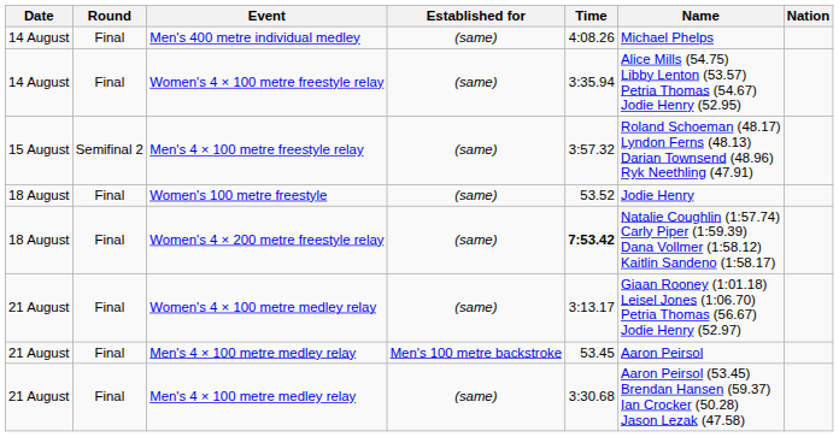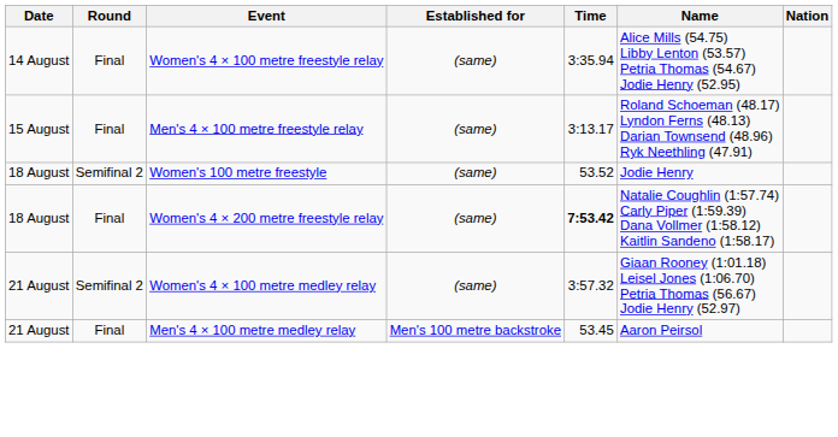 <table class="wikitable">
 <tr>
 <th>Date</th>
 <th>Round</th>
 <th>Event</th>
 <th>Established for</th>
 <th>Time</th>
 <th>Name</th>
 <th>Nation</th>
 </tr>
 <tr>
 <td>14 August</td>
 <td style="text-align:center;">Final</td>
-<td><a href='#'>Men's 400 metre individual medley</a></td>
-<td style="text-align:center;"><em>(same)</em></td>
-<td align="right">4:08.26</td>
-<td><a href='#'>Michael Phelps</a></td>
-<td></td>
-</tr>
-<tr>
-<td>14 August</td>
-<td style="text-align:center;">Final</td>
 <td><a href='#'>Women's 4 × 100 metre freestyle relay</a></td>
 <td style="text-align:center;"><em>(same)</em></td>
 <td align="right">3:35.94</td>
 <td><a href='#'>Alice Mills</a> (54.75)<br> <a href='#'>Libby Lenton</a> (53.57) <br><a href='#'>Petria Thomas</a> (54.67) <br> <a href='#'>Jodie Henry</a> (52.95)</td>
 <td></td>
 </tr>
 <tr>
 <td>15 August</td>
-<td style="text-align:center;">Semifinal 2</td>
+<td style="text-align:center;">Final</td>
 <td><a href='#'>Men's 4 × 100 metre freestyle relay</a></td>
 <td style="text-align:center;"><em>(same)</em></td>
-<td align="right">3:57.32</td>
+<td align="right">3:13.17</td>
 <td><a href='#'>Roland Schoeman</a> (48.17)<br> <a href='#'>Lyndon Ferns</a> (48.13) <br><a href='#'>Darian Townsend</a> (48.96) <br> <a href='#'>Ryk Neethling</a> (47.91)</td>
 <td></td>
 </tr>
 <tr>
 <td>18 August</td>
-<td style="text-align:center;">Final</td>
+<td style="text-align:center;">Semifinal 2</td>
 <td><a href='#'>Women's 100 metre freestyle</a></td>
 <td style="text-align:center;"><em>(same)</em></td>
 <td align="right">53.52</td>
 <td><a href='#'>Jodie Henry</a></td>
 <td></td>
 </tr>
 <tr>
 <td>18 August</td>
 <td style="text-align:center;">Final</td>
 <td><a href='#'>Women's 4 × 200 metre freestyle relay</a></td>
 <td style="text-align:center;"><em>(same)</em></td>
 <td align="right"><strong>7:53.42</strong></td>
 <td><a href='#'>Natalie Coughlin</a> (1:57.74)<br> <a href='#'>Carly Piper</a> (1:59.39) <br><a href='#'>Dana Vollmer</a> (1:58.12) <br> <a href='#'>Kaitlin Sandeno</a> (1:58.17)</td>
 <td></td>
 </tr>
 <tr>
 <td>21 August</td>
-<td style="text-align:center;">Final</td>
+<td style="text-align:center;">Semifinal 2</td>
 <td><a href='#'>Women's 4 × 100 metre medley relay</a></td>
 <td style="text-align:center;"><em>(same)</em></td>
-<td align="right">3:13.17</td>
+<td align="right">3:57.32</td>
 <td><a href='#'>Giaan Rooney</a> (1:01.18)<br> <a href='#'>Leisel Jones</a> (1:06.70) <br><a href='#'>Petria Thomas</a> (56.67) <br> <a href='#'>Jodie Henry</a> (52.97)</td>
 <td></td>
 </tr>
 <tr>
 <td>21 August</td>
 <td style="text-align:center;">Final</td>
 <td><a href='#'>Men's 4 × 100 metre medley relay</a></td>
 <td style="text-align:center;"><a href='#'>Men's 100 metre backstroke</a></td>
 <td align="right">53.45</td>
 <td><a href='#'>Aaron Peirsol</a></td>
 <td></td>
 </tr>
-<tr>
-<td>21 August</td>
-<td style="text-align:center;">Final</td>
-<td><a href='#'>Men's 4 × 100 metre medley relay</a></td>
-<td style="text-align:center;"><em>(same)</em></td>
-<td align="right">3:30.68</td>
-<td><a href='#'>Aaron Peirsol</a> (53.45)<br> <a href='#'>Brendan Hansen</a> (59.37) <br><a href='#'>Ian Crocker</a> (50.28) <br> <a href='#'>Jason Lezak</a> (47.58)</td>
-<td></td>
-</tr>
 </table>
